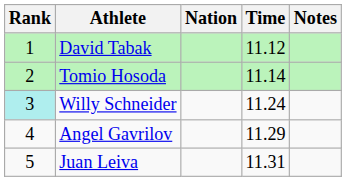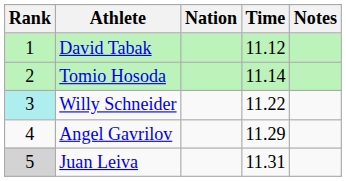 <table class="wikitable sortable" style="text-align:center">
 <tr>
 <th>Rank</th>
 <th>Athlete</th>
 <th>Nation</th>
 <th>Time</th>
 <th>Notes</th>
 </tr>
 <tr bgcolor=bbf3bb>
 <td>1</td>
 <td align=left><a href='#'>David Tabak</a></td>
 <td align=left></td>
 <td>11.12</td>
 <td></td>
 </tr>
 <tr bgcolor=bbf3bb>
 <td>2</td>
 <td align=left><a href='#'>Tomio Hosoda</a></td>
 <td align=left></td>
 <td>11.14</td>
 <td></td>
 </tr>
 <tr>
 <td style="background: paleturquoise;">3</td>
 <td align=left><a href='#'>Willy Schneider</a></td>
 <td align=left></td>
-<td>11.24</td>
+<td>11.22</td>
 <td></td>
 </tr>
 <tr>
 <td>4</td>
 <td align=left><a href='#'>Angel Gavrilov</a></td>
 <td align=left></td>
 <td>11.29</td>
 <td></td>
 </tr>
 <tr>
-<td>5</td>
+<td style="background: lightgrey;">5</td>
 <td align=left><a href='#'>Juan Leiva</a></td>
 <td align=left></td>
 <td>11.31</td>
 <td></td>
 </tr>
 </table>
